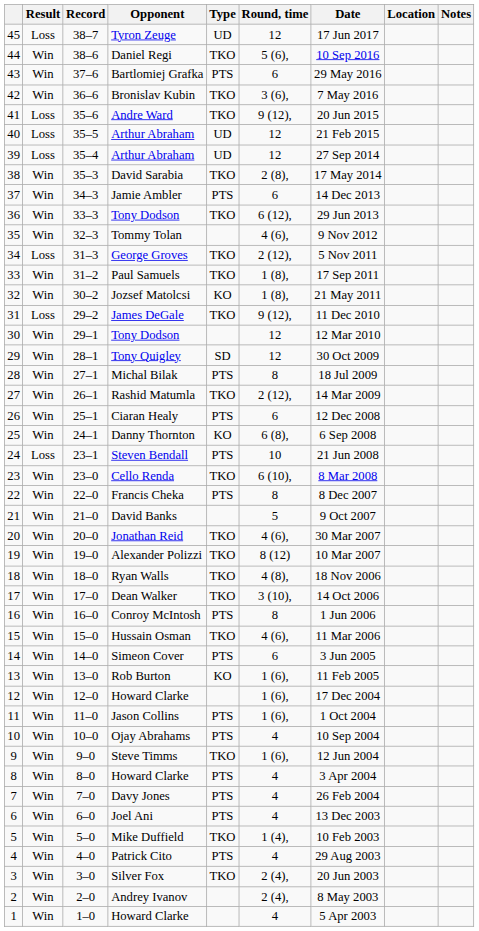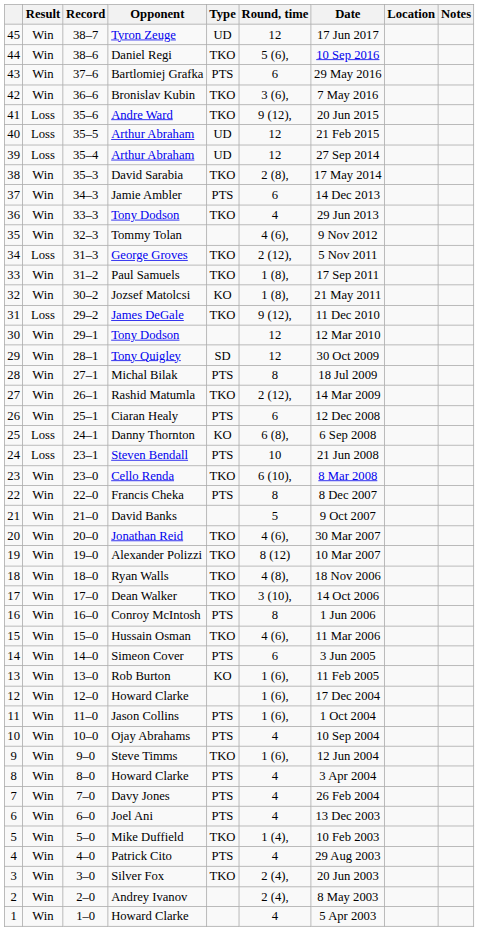 <table class="wikitable" style="text-align:center">
 <tr>
 <th></th>
 <th>Result</th>
 <th>Record</th>
 <th>Opponent</th>
 <th>Type</th>
 <th>Round, time</th>
 <th>Date</th>
 <th>Location</th>
 <th>Notes</th>
 </tr>
 <tr>
 <td>45</td>
-<td>Loss</td>
+<td>Win</td>
 <td>38–7</td>
 <td style="text-align:left;"><a href='#'>Tyron Zeuge</a></td>
 <td>UD</td>
 <td>12</td>
 <td>17 Jun 2017</td>
 <td style="text-align:left;"></td>
 <td style="text-align:left;"></td>
 </tr>
 <tr>
 <td>44</td>
 <td>Win</td>
 <td>38–6</td>
 <td style="text-align:left;">Daniel Regi</td>
 <td>TKO</td>
 <td>5 (6), </td>
 <td><a href='#'>10 Sep 2016</a></td>
 <td style="text-align:left;"></td>
 <td></td>
 </tr>
 <tr>
 <td>43</td>
 <td>Win</td>
 <td>37–6</td>
 <td style="text-align:left;">Bartlomiej Grafka</td>
 <td>PTS</td>
 <td>6</td>
 <td>29 May 2016</td>
 <td style="text-align:left;"></td>
 <td></td>
 </tr>
 <tr>
 <td>42</td>
 <td>Win</td>
 <td>36–6</td>
 <td style="text-align:left;">Bronislav Kubin</td>
 <td>TKO</td>
 <td>3 (6), </td>
 <td>7 May 2016</td>
 <td style="text-align:left;"></td>
 <td></td>
 </tr>
 <tr>
 <td>41</td>
 <td>Loss</td>
 <td>35–6</td>
 <td style="text-align:left;"><a href='#'>Andre Ward</a></td>
 <td>TKO</td>
 <td>9 (12), </td>
 <td>20 Jun 2015</td>
 <td style="text-align:left;"></td>
 <td></td>
 </tr>
 <tr>
 <td>40</td>
 <td>Loss</td>
 <td>35–5</td>
 <td style="text-align:left;"><a href='#'>Arthur Abraham</a></td>
 <td>UD</td>
 <td>12</td>
 <td>21 Feb 2015</td>
 <td style="text-align:left;"></td>
 <td style="text-align:left;"></td>
 </tr>
 <tr>
 <td>39</td>
 <td>Loss</td>
 <td>35–4</td>
 <td style="text-align:left;"><a href='#'>Arthur Abraham</a></td>
 <td>UD</td>
 <td>12</td>
 <td>27 Sep 2014</td>
 <td style="text-align:left;"></td>
 <td style="text-align:left;"></td>
 </tr>
 <tr>
 <td>38</td>
 <td>Win</td>
 <td>35–3</td>
 <td style="text-align:left;">David Sarabia</td>
 <td>TKO</td>
 <td>2 (8), </td>
 <td>17 May 2014</td>
 <td style="text-align:left;"></td>
 <td></td>
 </tr>
 <tr>
 <td>37</td>
 <td>Win</td>
 <td>34–3</td>
 <td style="text-align:left;">Jamie Ambler</td>
 <td>PTS</td>
 <td>6</td>
 <td>14 Dec 2013</td>
 <td style="text-align:left;"></td>
 <td></td>
 </tr>
 <tr>
 <td>36</td>
 <td>Win</td>
 <td>33–3</td>
 <td style="text-align:left;"><a href='#'>Tony Dodson</a></td>
 <td>TKO</td>
-<td>6 (12), </td>
+<td>4</td>
 <td>29 Jun 2013</td>
 <td style="text-align:left;"></td>
 <td style="text-align:left;"></td>
 </tr>
 <tr>
 <td>35</td>
 <td>Win</td>
 <td>32–3</td>
 <td style="text-align:left;">Tommy Tolan</td>
 <td></td>
 <td>4 (6), </td>
 <td>9 Nov 2012</td>
 <td style="text-align:left;"></td>
 <td></td>
 </tr>
 <tr>
 <td>34</td>
 <td>Loss</td>
 <td>31–3</td>
 <td style="text-align:left;"><a href='#'>George Groves</a></td>
 <td>TKO</td>
 <td>2 (12), </td>
 <td>5 Nov 2011</td>
 <td style="text-align:left;"></td>
 <td style="text-align:left;"></td>
 </tr>
 <tr>
 <td>33</td>
 <td>Win</td>
 <td>31–2</td>
 <td style="text-align:left;">Paul Samuels</td>
 <td>TKO</td>
 <td>1 (8), </td>
 <td>17 Sep 2011</td>
 <td style="text-align:left;"></td>
 <td></td>
 </tr>
 <tr>
 <td>32</td>
 <td>Win</td>
 <td>30–2</td>
 <td style="text-align:left;">Jozsef Matolcsi</td>
 <td>KO</td>
 <td>1 (8), </td>
 <td>21 May 2011</td>
 <td style="text-align:left;"></td>
 <td></td>
 </tr>
 <tr>
 <td>31</td>
 <td>Loss</td>
 <td>29–2</td>
 <td style="text-align:left;"><a href='#'>James DeGale</a></td>
 <td>TKO</td>
 <td>9 (12), </td>
 <td>11 Dec 2010</td>
 <td style="text-align:left;"></td>
 <td style="text-align:left;"></td>
 </tr>
 <tr>
 <td>30</td>
 <td>Win</td>
 <td>29–1</td>
 <td style="text-align:left;"><a href='#'>Tony Dodson</a></td>
 <td></td>
 <td>12</td>
 <td>12 Mar 2010</td>
 <td style="text-align:left;"></td>
 <td style="text-align:left;"></td>
 </tr>
 <tr>
 <td>29</td>
 <td>Win</td>
 <td>28–1</td>
 <td style="text-align:left;"><a href='#'>Tony Quigley</a></td>
 <td>SD</td>
 <td>12</td>
 <td>30 Oct 2009</td>
 <td style="text-align:left;"></td>
 <td style="text-align:left;"></td>
 </tr>
 <tr>
 <td>28</td>
 <td>Win</td>
 <td>27–1</td>
 <td style="text-align:left;">Michal Bilak</td>
 <td>PTS</td>
 <td>8</td>
 <td>18 Jul 2009</td>
 <td style="text-align:left;"></td>
 <td></td>
 </tr>
 <tr>
 <td>27</td>
 <td>Win</td>
 <td>26–1</td>
 <td style="text-align:left;">Rashid Matumla</td>
 <td>TKO</td>
 <td>2 (12), </td>
 <td>14 Mar 2009</td>
 <td style="text-align:left;"></td>
 <td style="text-align:left;"></td>
 </tr>
 <tr>
 <td>26</td>
 <td>Win</td>
 <td>25–1</td>
 <td style="text-align:left;">Ciaran Healy</td>
 <td>PTS</td>
 <td>6</td>
 <td>12 Dec 2008</td>
 <td style="text-align:left;"></td>
 <td></td>
 </tr>
 <tr>
 <td>25</td>
-<td>Win</td>
+<td>Loss</td>
 <td>24–1</td>
 <td style="text-align:left;">Danny Thornton</td>
 <td>KO</td>
 <td>6 (8), </td>
 <td>6 Sep 2008</td>
 <td style="text-align:left;"></td>
 <td></td>
 </tr>
 <tr>
 <td>24</td>
 <td>Loss</td>
 <td>23–1</td>
 <td style="text-align:left;"><a href='#'>Steven Bendall</a></td>
 <td>PTS</td>
 <td>10</td>
 <td>21 Jun 2008</td>
 <td style="text-align:left;"></td>
 <td style="text-align:left;"></td>
 </tr>
 <tr>
 <td>23</td>
 <td>Win</td>
 <td>23–0</td>
 <td style="text-align:left;"><a href='#'>Cello Renda</a></td>
 <td>TKO</td>
 <td>6 (10), </td>
 <td><a href='#'>8 Mar 2008</a></td>
 <td style="text-align:left;"></td>
 <td style="text-align:left;"></td>
 </tr>
 <tr>
 <td>22</td>
 <td>Win</td>
 <td>22–0</td>
 <td style="text-align:left;">Francis Cheka</td>
 <td>PTS</td>
 <td>8</td>
 <td>8 Dec 2007</td>
 <td style="text-align:left;"></td>
 <td></td>
 </tr>
 <tr>
 <td>21</td>
 <td>Win</td>
 <td>21–0</td>
 <td style="text-align:left;">David Banks</td>
 <td></td>
 <td>5</td>
 <td>9 Oct 2007</td>
 <td style="text-align:left;"></td>
 <td style="text-align:left;"></td>
 </tr>
 <tr>
 <td>20</td>
 <td>Win</td>
 <td>20–0</td>
 <td style="text-align:left;"><a href='#'>Jonathan Reid</a></td>
 <td>TKO</td>
 <td>4 (6), </td>
 <td>30 Mar 2007</td>
 <td style="text-align:left;"></td>
 <td style="text-align:left;"></td>
 </tr>
 <tr>
 <td>19</td>
 <td>Win</td>
 <td>19–0</td>
 <td style="text-align:left;">Alexander Polizzi</td>
 <td>TKO</td>
 <td>8 (12)</td>
 <td>10 Mar 2007</td>
 <td style="text-align:left;"></td>
 <td></td>
 </tr>
 <tr>
 <td>18</td>
 <td>Win</td>
 <td>18–0</td>
 <td style="text-align:left;">Ryan Walls</td>
 <td>TKO</td>
 <td>4 (8), </td>
 <td>18 Nov 2006</td>
 <td style="text-align:left;"></td>
 <td></td>
 </tr>
 <tr>
 <td>17</td>
 <td>Win</td>
 <td>17–0</td>
 <td style="text-align:left;">Dean Walker</td>
 <td>TKO</td>
 <td>3 (10), </td>
 <td>14 Oct 2006</td>
 <td style="text-align:left;"></td>
 <td style="text-align:left;"></td>
 </tr>
 <tr>
 <td>16</td>
 <td>Win</td>
 <td>16–0</td>
 <td style="text-align:left;">Conroy McIntosh</td>
 <td>PTS</td>
 <td>8</td>
 <td>1 Jun 2006</td>
 <td style="text-align:left;"></td>
 <td></td>
 </tr>
 <tr>
 <td>15</td>
 <td>Win</td>
 <td>15–0</td>
 <td style="text-align:left;">Hussain Osman</td>
 <td>TKO</td>
 <td>4 (6), </td>
 <td>11 Mar 2006</td>
 <td style="text-align:left;"></td>
 <td></td>
 </tr>
 <tr>
 <td>14</td>
 <td>Win</td>
 <td>14–0</td>
 <td style="text-align:left;">Simeon Cover</td>
 <td>PTS</td>
 <td>6</td>
 <td>3 Jun 2005</td>
 <td style="text-align:left;"></td>
 <td></td>
 </tr>
 <tr>
 <td>13</td>
 <td>Win</td>
 <td>13–0</td>
 <td style="text-align:left;">Rob Burton</td>
 <td>KO</td>
 <td>1 (6), </td>
 <td>11 Feb 2005</td>
 <td style="text-align:left;"></td>
 <td></td>
 </tr>
 <tr>
 <td>12</td>
 <td>Win</td>
 <td>12–0</td>
 <td style="text-align:left;">Howard Clarke</td>
 <td></td>
 <td>1 (6), </td>
 <td>17 Dec 2004</td>
 <td style="text-align:left;"></td>
 <td></td>
 </tr>
 <tr>
 <td>11</td>
 <td>Win</td>
 <td>11–0</td>
 <td style="text-align:left;">Jason Collins</td>
 <td>PTS</td>
 <td>1 (6), </td>
 <td>1 Oct 2004</td>
 <td style="text-align:left;"></td>
 <td></td>
 </tr>
 <tr>
 <td>10</td>
 <td>Win</td>
 <td>10–0</td>
 <td style="text-align:left;">Ojay Abrahams</td>
 <td>PTS</td>
 <td>4</td>
 <td>10 Sep 2004</td>
 <td style="text-align:left;"></td>
 <td></td>
 </tr>
 <tr>
 <td>9</td>
 <td>Win</td>
 <td>9–0</td>
 <td style="text-align:left;">Steve Timms</td>
 <td>TKO</td>
 <td>1 (6), </td>
 <td>12 Jun 2004</td>
 <td style="text-align:left;"></td>
 <td></td>
 </tr>
 <tr>
 <td>8</td>
 <td>Win</td>
 <td>8–0</td>
 <td style="text-align:left;">Howard Clarke</td>
 <td>PTS</td>
 <td>4</td>
 <td>3 Apr 2004</td>
 <td style="text-align:left;"></td>
 <td></td>
 </tr>
 <tr>
 <td>7</td>
 <td>Win</td>
 <td>7–0</td>
 <td style="text-align:left;">Davy Jones</td>
 <td>PTS</td>
 <td>4</td>
 <td>26 Feb 2004</td>
 <td style="text-align:left;"></td>
 <td></td>
 </tr>
 <tr>
 <td>6</td>
 <td>Win</td>
 <td>6–0</td>
 <td style="text-align:left;">Joel Ani</td>
 <td>PTS</td>
 <td>4</td>
 <td>13 Dec 2003</td>
 <td style="text-align:left;"></td>
 <td></td>
 </tr>
 <tr>
 <td>5</td>
 <td>Win</td>
 <td>5–0</td>
 <td style="text-align:left;">Mike Duffield</td>
 <td>TKO</td>
 <td>1 (4), </td>
 <td>10 Feb 2003</td>
 <td style="text-align:left;"></td>
 <td></td>
 </tr>
 <tr>
 <td>4</td>
 <td>Win</td>
 <td>4–0</td>
 <td style="text-align:left;">Patrick Cito</td>
 <td>PTS</td>
 <td>4</td>
 <td>29 Aug 2003</td>
 <td style="text-align:left;"></td>
 <td></td>
 </tr>
 <tr>
 <td>3</td>
 <td>Win</td>
 <td>3–0</td>
 <td style="text-align:left;">Silver Fox</td>
 <td>TKO</td>
 <td>2 (4), </td>
 <td>20 Jun 2003</td>
 <td style="text-align:left;"></td>
 <td></td>
 </tr>
 <tr>
 <td>2</td>
 <td>Win</td>
 <td>2–0</td>
 <td style="text-align:left;">Andrey Ivanov</td>
 <td></td>
 <td>2 (4), </td>
 <td>8 May 2003</td>
 <td style="text-align:left;"></td>
 <td></td>
 </tr>
 <tr>
 <td>1</td>
 <td>Win</td>
 <td>1–0</td>
 <td style="text-align:left;">Howard Clarke</td>
 <td></td>
 <td>4</td>
 <td>5 Apr 2003</td>
 <td style="text-align:left;"></td>
 <td></td>
 </tr>
 </table>
